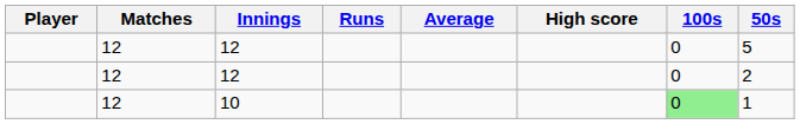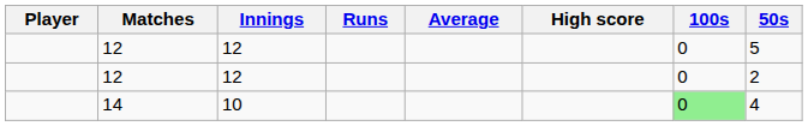 <table class="wikitable sortable" style="width:80%;">
 <tr>
 <th>Player</th>
 <th>Matches</th>
 <th><a href='#'>Innings</a></th>
 <th><a href='#'>Runs</a></th>
 <th><a href='#'>Average</a></th>
 <th>High score</th>
 <th><a href='#'>100s</a></th>
 <th><a href='#'>50s</a></th>
 </tr>
 <tr>
 <td></td>
 <td>12</td>
 <td>12</td>
 <td></td>
 <td></td>
 <td></td>
 <td>0</td>
 <td>5</td>
 </tr>
 <tr>
 <td></td>
 <td>12</td>
 <td>12</td>
 <td></td>
 <td></td>
 <td></td>
 <td>0</td>
 <td>2</td>
 </tr>
 <tr>
 <td></td>
-<td>12</td>
+<td>14</td>
 <td>10</td>
 <td></td>
 <td></td>
 <td></td>
 <td style="background: lightgreen;">0</td>
-<td>1</td>
+<td>4</td>
 </tr>
 </table>
